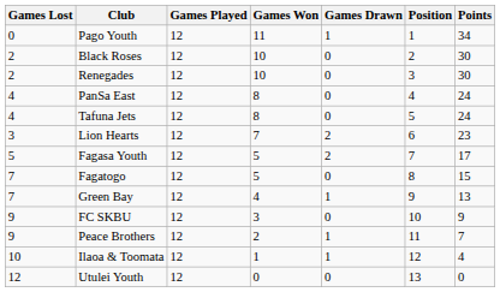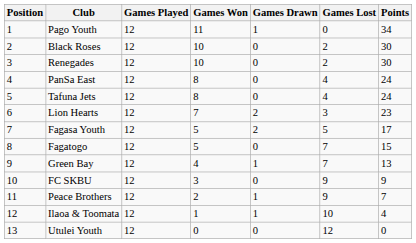 <table class="wikitable">
 <tr>
-<th>Games Lost</th>
+<th>Position</th>
 <th>Club</th>
 <th>Games Played</th>
 <th>Games Won</th>
 <th>Games Drawn</th>
-<th>Position</th>
+<th>Games Lost</th>
 <th>Points</th>
 </tr>
 <tr>
-<td>0</td>
+<td>1</td>
 <td>Pago Youth</td>
 <td>12</td>
 <td>11</td>
 <td>1</td>
-<td>1</td>
+<td>0</td>
 <td>34</td>
 </tr>
 <tr>
 <td>2</td>
 <td>Black Roses</td>
 <td>12</td>
 <td>10</td>
 <td>0</td>
 <td>2</td>
 <td>30</td>
 </tr>
 <tr>
-<td>2</td>
+<td>3</td>
 <td>Renegades</td>
 <td>12</td>
 <td>10</td>
 <td>0</td>
-<td>3</td>
+<td>2</td>
 <td>30</td>
 </tr>
 <tr>
 <td>4</td>
 <td>PanSa East</td>
 <td>12</td>
 <td>8</td>
 <td>0</td>
 <td>4</td>
 <td>24</td>
 </tr>
 <tr>
-<td>4</td>
+<td>5</td>
 <td>Tafuna Jets</td>
 <td>12</td>
 <td>8</td>
 <td>0</td>
-<td>5</td>
+<td>4</td>
 <td>24</td>
 </tr>
 <tr>
-<td>3</td>
+<td>6</td>
 <td>Lion Hearts</td>
 <td>12</td>
 <td>7</td>
 <td>2</td>
-<td>6</td>
+<td>3</td>
 <td>23</td>
 </tr>
 <tr>
-<td>5</td>
+<td>7</td>
 <td>Fagasa Youth</td>
 <td>12</td>
 <td>5</td>
 <td>2</td>
-<td>7</td>
+<td>5</td>
 <td>17</td>
 </tr>
 <tr>
-<td>7</td>
+<td>8</td>
 <td>Fagatogo</td>
 <td>12</td>
 <td>5</td>
 <td>0</td>
-<td>8</td>
+<td>7</td>
 <td>15</td>
 </tr>
 <tr>
-<td>7</td>
+<td>9</td>
 <td>Green Bay</td>
 <td>12</td>
 <td>4</td>
 <td>1</td>
-<td>9</td>
+<td>7</td>
 <td>13</td>
 </tr>
 <tr>
-<td>9</td>
+<td>10</td>
 <td>FC SKBU</td>
 <td>12</td>
 <td>3</td>
 <td>0</td>
-<td>10</td>
+<td>9</td>
 <td>9</td>
 </tr>
 <tr>
-<td>9</td>
+<td>11</td>
 <td>Peace Brothers</td>
 <td>12</td>
 <td>2</td>
 <td>1</td>
-<td>11</td>
+<td>9</td>
 <td>7</td>
 </tr>
 <tr>
-<td>10</td>
+<td>12</td>
 <td>Ilaoa & Toomata</td>
 <td>12</td>
 <td>1</td>
 <td>1</td>
-<td>12</td>
+<td>10</td>
 <td>4</td>
 </tr>
 <tr>
-<td>12</td>
+<td>13</td>
 <td>Utulei Youth</td>
 <td>12</td>
 <td>0</td>
 <td>0</td>
-<td>13</td>
+<td>12</td>
 <td>0</td>
 </tr>
 </table>
